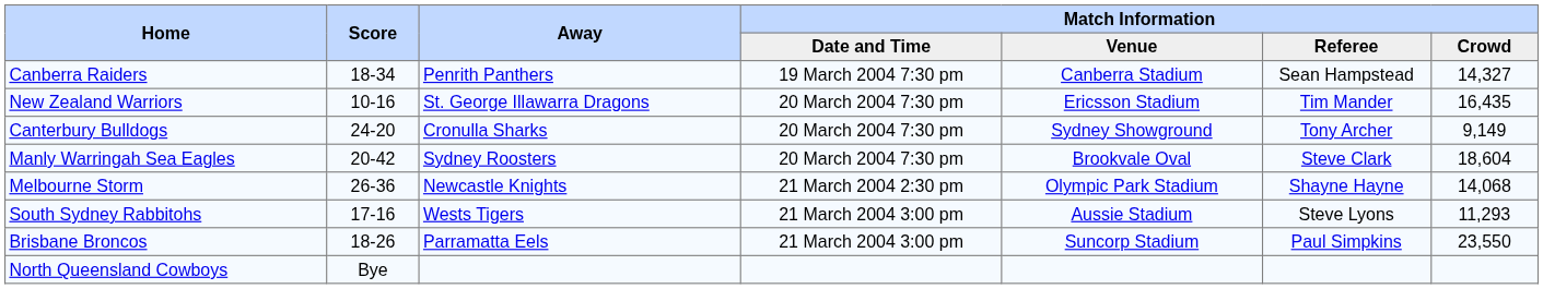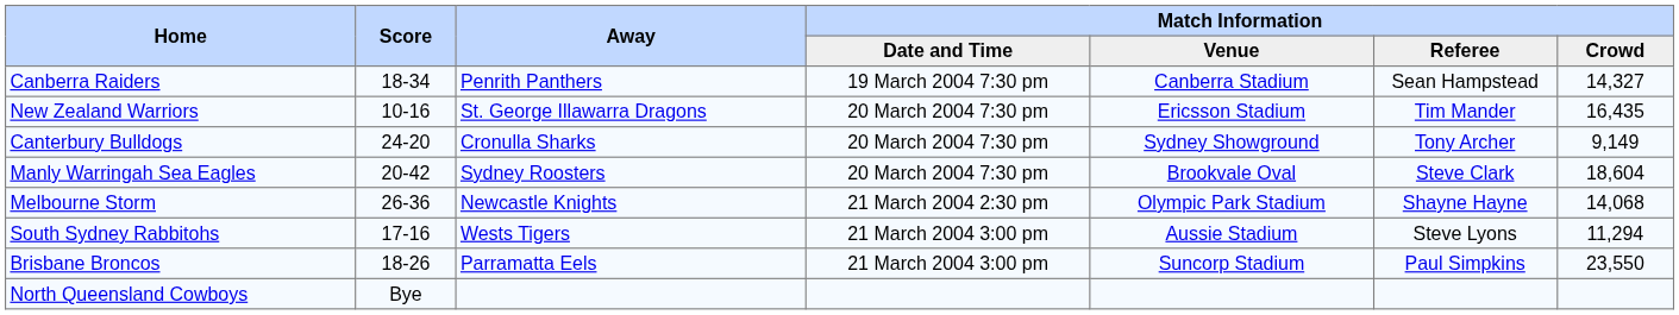 <table border=1 style="border-collapse:collapse; font-size:90%;" cellpadding=3 cellspacing=0 width=100%>
 <tr bgcolor=#C1D8FF>
 <th rowspan=2 width=21%>Home</th>
 <th rowspan=2 width=6%>Score</th>
 <th rowspan=2 width=21%>Away</th>
 <th colspan=6>Match Information</th>
 </tr>
 <tr bgcolor=#EFEFEF>
 <th width=17%>Date and Time</th>
 <th width=17%>Venue</th>
 <th width=11%>Referee</th>
 <th width=7%>Crowd</th>
 </tr>
 <tr align=center bgcolor=#F5FAFF>
 <td align=left> <a href='#'>Canberra Raiders</a></td>
 <td>18-34</td>
 <td align=left> <a href='#'>Penrith Panthers</a></td>
 <td>19 March 2004 7:30 pm</td>
 <td><a href='#'>Canberra Stadium</a></td>
 <td>Sean Hampstead</td>
 <td>14,327</td>
 </tr>
 <tr align=center bgcolor=#F5FAFF>
 <td align=left> <a href='#'>New Zealand Warriors</a></td>
 <td>10-16</td>
 <td align=left> <a href='#'>St. George Illawarra Dragons</a></td>
 <td>20 March 2004 7:30 pm</td>
 <td><a href='#'>Ericsson Stadium</a></td>
 <td><a href='#'>Tim Mander</a></td>
 <td>16,435</td>
 </tr>
 <tr align=center bgcolor=#F5FAFF>
 <td align=left> <a href='#'>Canterbury Bulldogs</a></td>
 <td>24-20</td>
 <td align=left> <a href='#'>Cronulla Sharks</a></td>
 <td>20 March 2004 7:30 pm</td>
 <td><a href='#'>Sydney Showground</a></td>
 <td><a href='#'>Tony Archer</a></td>
 <td>9,149</td>
 </tr>
 <tr align=center bgcolor=#F5FAFF>
 <td align=left> <a href='#'>Manly Warringah Sea Eagles</a></td>
 <td>20-42</td>
 <td align=left> <a href='#'>Sydney Roosters</a></td>
 <td>20 March 2004 7:30 pm</td>
 <td><a href='#'>Brookvale Oval</a></td>
 <td><a href='#'>Steve Clark</a></td>
 <td>18,604</td>
 </tr>
 <tr align=center bgcolor=#F5FAFF>
 <td align=left> <a href='#'>Melbourne Storm</a></td>
 <td>26-36</td>
 <td align=left> <a href='#'>Newcastle Knights</a></td>
 <td>21 March 2004 2:30 pm</td>
 <td><a href='#'>Olympic Park Stadium</a></td>
 <td><a href='#'>Shayne Hayne</a></td>
 <td>14,068</td>
 </tr>
 <tr align=center bgcolor=#F5FAFF>
 <td align=left> <a href='#'>South Sydney Rabbitohs</a></td>
 <td>17-16</td>
 <td align=left> <a href='#'>Wests Tigers</a></td>
 <td>21 March 2004 3:00 pm</td>
 <td><a href='#'>Aussie Stadium</a></td>
 <td>Steve Lyons</td>
-<td>11,293</td>
+<td>11,294</td>
 </tr>
 <tr align=center bgcolor=#F5FAFF>
 <td align=left> <a href='#'>Brisbane Broncos</a></td>
 <td>18-26</td>
 <td align=left> <a href='#'>Parramatta Eels</a></td>
 <td>21 March 2004 3:00 pm</td>
 <td><a href='#'>Suncorp Stadium</a></td>
 <td><a href='#'>Paul Simpkins</a></td>
 <td>23,550</td>
 </tr>
 <tr align=center bgcolor=#F5FAFF>
 <td align=left> <a href='#'>North Queensland Cowboys</a></td>
 <td>Bye</td>
 <td></td>
 <td></td>
 <td></td>
 <td></td>
 <td></td>
 </tr>
 </table>
